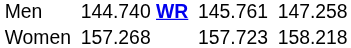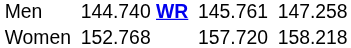 <table>
 <tr>
 <td>Men<br></td>
 <td></td>
 <td>144.740 <strong><a href='#'>WR</a></strong></td>
 <td></td>
 <td>145.761</td>
 <td></td>
 <td>147.258</td>
 </tr>
 <tr>
 <td>Women<br></td>
 <td></td>
-<td>157.268</td>
+<td>152.768</td>
 <td></td>
-<td>157.723</td>
+<td>157.720</td>
 <td></td>
 <td>158.218</td>
 </tr>
 </table>
